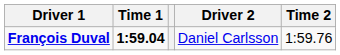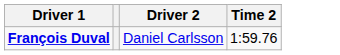 <table class="wikitable">
 <tr>
 <th>Driver 1</th>
-<th>Time 1</th>
 <th></th>
 <th>Driver 2</th>
 <th>Time 2</th>
 </tr>
 <tr>
 <td><strong> <a href='#'>François Duval</a></strong></td>
-<td><strong>1:59.04</strong></td>
 <th></th>
 <td> <a href='#'>Daniel Carlsson</a></td>
 <td>1:59.76</td>
 </tr>
 </table>
